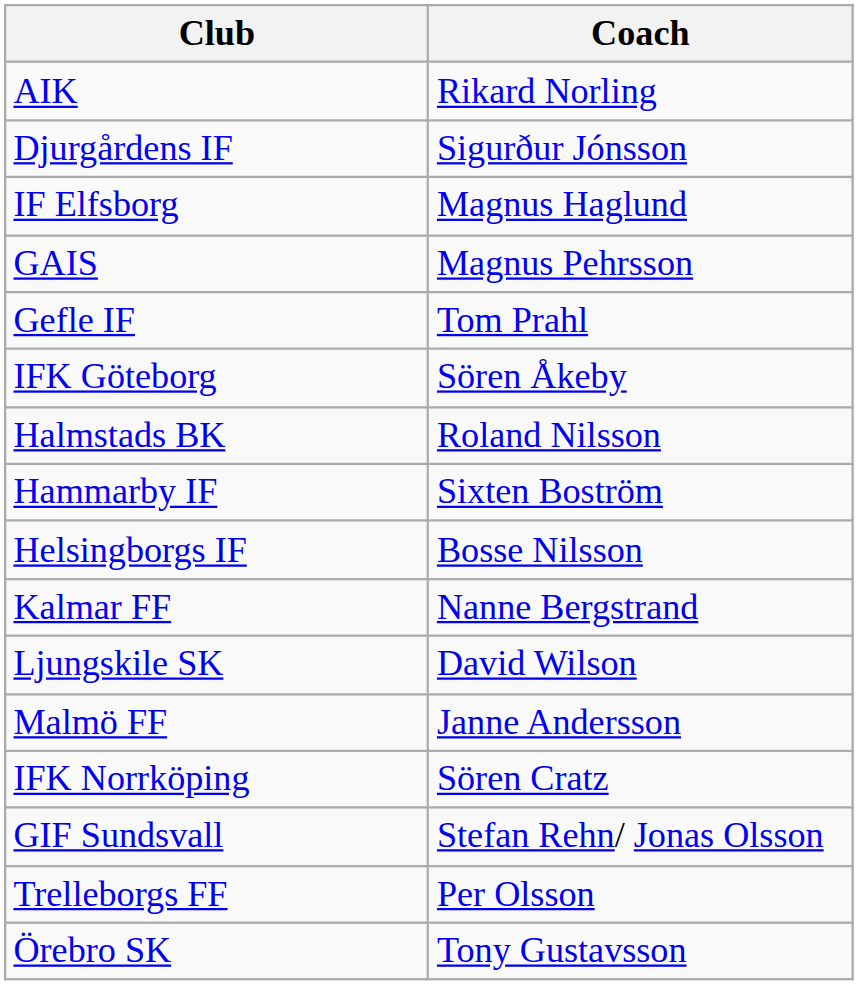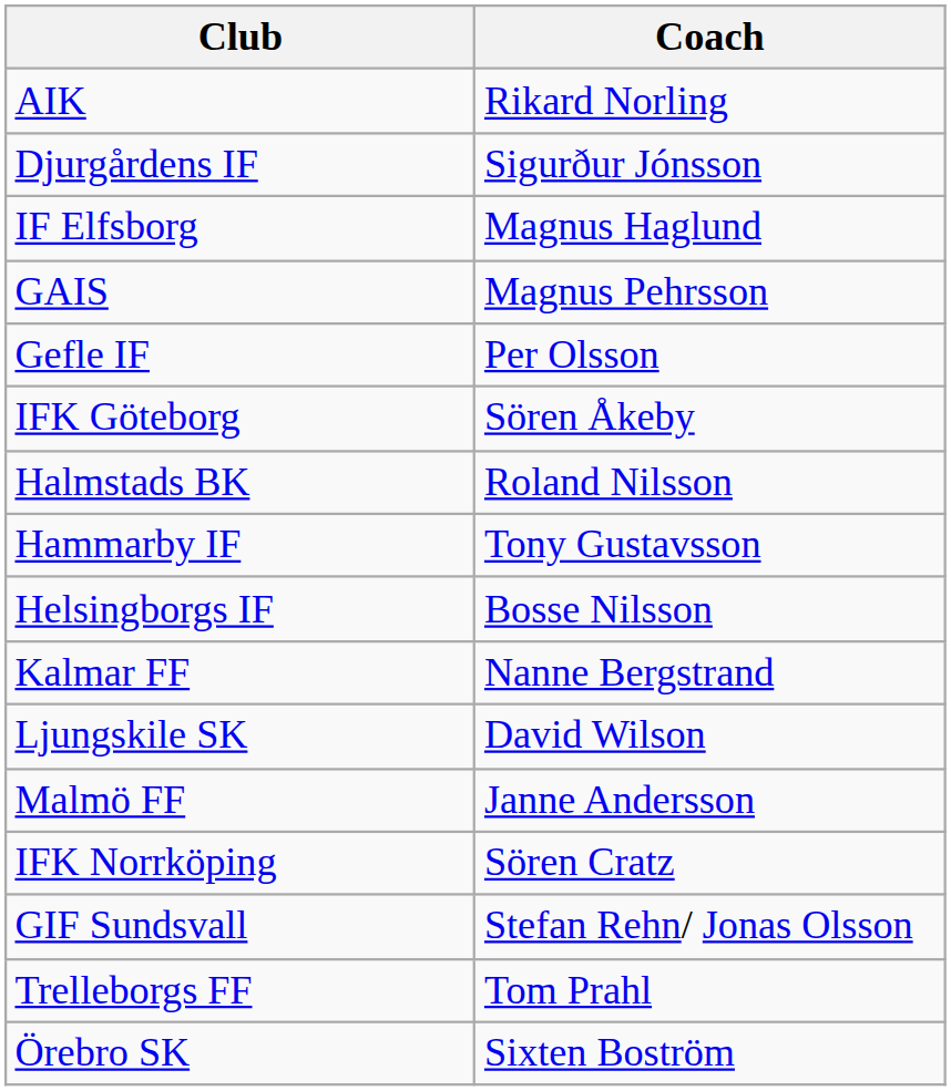 <table class="wikitable">
 <tr>
 <th width="180">Club</th>
 <th width="180">Coach</th>
 </tr>
 <tr>
 <td><a href='#'>AIK</a></td>
 <td> <a href='#'>Rikard Norling</a></td>
 </tr>
 <tr>
 <td><a href='#'>Djurgårdens IF</a></td>
 <td> <a href='#'>Sigurður Jónsson</a></td>
 </tr>
 <tr>
 <td><a href='#'>IF Elfsborg</a></td>
 <td> <a href='#'>Magnus Haglund</a></td>
 </tr>
 <tr>
 <td><a href='#'>GAIS</a></td>
 <td> <a href='#'>Magnus Pehrsson</a></td>
 </tr>
 <tr>
 <td><a href='#'>Gefle IF</a></td>
-<td> <a href='#'>Tom Prahl</a></td>
+<td> <a href='#'>Per Olsson</a></td>
 </tr>
 <tr>
 <td><a href='#'>IFK Göteborg</a></td>
 <td> <a href='#'>Sören Åkeby</a></td>
 </tr>
 <tr>
 <td><a href='#'>Halmstads BK</a></td>
 <td> <a href='#'>Roland Nilsson</a></td>
 </tr>
 <tr>
 <td><a href='#'>Hammarby IF</a></td>
-<td> <a href='#'>Sixten Boström</a></td>
+<td> <a href='#'>Tony Gustavsson</a></td>
 </tr>
 <tr>
 <td><a href='#'>Helsingborgs IF</a></td>
 <td> <a href='#'>Bosse Nilsson</a></td>
 </tr>
 <tr>
 <td><a href='#'>Kalmar FF</a></td>
 <td> <a href='#'>Nanne Bergstrand</a></td>
 </tr>
 <tr>
 <td><a href='#'>Ljungskile SK</a></td>
 <td> <a href='#'>David Wilson</a></td>
 </tr>
 <tr>
 <td><a href='#'>Malmö FF</a></td>
 <td> <a href='#'>Janne Andersson</a></td>
 </tr>
 <tr>
 <td><a href='#'>IFK Norrköping</a></td>
 <td> <a href='#'>Sören Cratz</a></td>
 </tr>
 <tr>
 <td><a href='#'>GIF Sundsvall</a></td>
 <td> <a href='#'>Stefan Rehn</a>/  <a href='#'>Jonas Olsson</a></td>
 </tr>
 <tr>
 <td><a href='#'>Trelleborgs FF</a></td>
-<td> <a href='#'>Per Olsson</a></td>
+<td> <a href='#'>Tom Prahl</a></td>
 </tr>
 <tr>
 <td><a href='#'>Örebro SK</a></td>
-<td> <a href='#'>Tony Gustavsson</a></td>
+<td> <a href='#'>Sixten Boström</a></td>
 </tr>
 </table>
